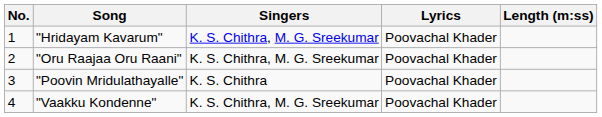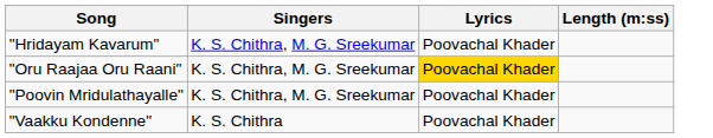 <table class="wikitable" style="font-size:95%;">
 <tr>
-<th>No.</th>
 <th>Song</th>
 <th>Singers</th>
 <th>Lyrics</th>
 <th>Length (m:ss)</th>
 </tr>
 <tr>
-<td>1</td>
 <td>"Hridayam Kavarum"</td>
 <td><a href='#'>K. S. Chithra</a>, <a href='#'>M. G. Sreekumar</a></td>
 <td>Poovachal Khader</td>
 <td></td>
 </tr>
 <tr>
-<td>2</td>
 <td>"Oru Raajaa Oru Raani"</td>
+<td>K. S. Chithra, M. G. Sreekumar</td>
+<td style="background: gold;">Poovachal Khader</td>
+<td></td>
+</tr>
+<tr>
+<td>"Poovin Mridulathayalle"</td>
 <td>K. S. Chithra, M. G. Sreekumar</td>
 <td>Poovachal Khader</td>
 <td></td>
 </tr>
 <tr>
-<td>3</td>
-<td>"Poovin Mridulathayalle"</td>
+<td>"Vaakku Kondenne"</td>
 <td>K. S. Chithra</td>
 <td>Poovachal Khader</td>
 <td></td>
 </tr>
-<tr>
-<td>4</td>
-<td>"Vaakku Kondenne"</td>
-<td>K. S. Chithra, M. G. Sreekumar</td>
-<td>Poovachal Khader</td>
-<td></td>
-</tr>
 </table>
